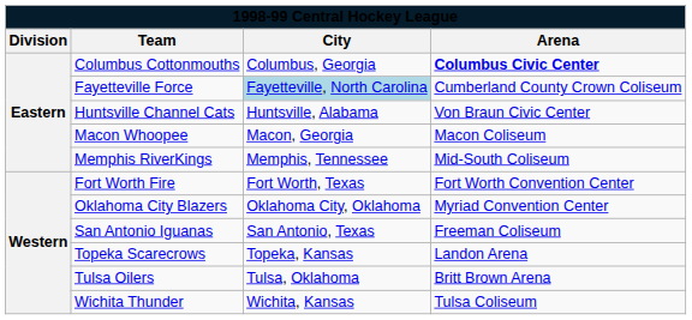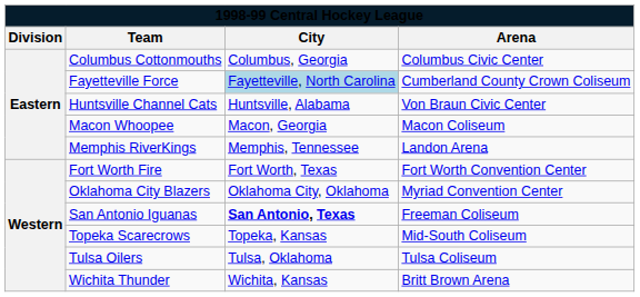 <table class="wikitable" style="width:auto">
 <tr>
 <td bgcolor="#051C2C" align="center" colspan="5"><strong><span>1998-99 Central Hockey League</span></strong></td>
 </tr>
 <tr>
 <th>Division</th>
 <th>Team</th>
 <th>City</th>
 <th>Arena</th>
 </tr>
 <tr>
 <th rowspan="5">Eastern</th>
 <td><a href='#'>Columbus Cottonmouths</a></td>
 <td><a href='#'>Columbus</a>, <a href='#'>Georgia</a></td>
-<td><strong><a href='#'>Columbus Civic Center</a></strong></td>
+<td><a href='#'>Columbus Civic Center</a></td>
 </tr>
 <tr>
 <td><a href='#'>Fayetteville Force</a></td>
 <td style="background: lightblue;"><a href='#'>Fayetteville</a>, <a href='#'>North Carolina</a></td>
 <td><a href='#'>Cumberland County Crown Coliseum</a></td>
 </tr>
 <tr>
 <td><a href='#'>Huntsville Channel Cats</a></td>
 <td><a href='#'>Huntsville</a>, <a href='#'>Alabama</a></td>
 <td><a href='#'>Von Braun Civic Center</a></td>
 </tr>
 <tr>
 <td><a href='#'>Macon Whoopee</a></td>
 <td><a href='#'>Macon</a>, <a href='#'>Georgia</a></td>
 <td><a href='#'>Macon Coliseum</a></td>
 </tr>
 <tr>
 <td><a href='#'>Memphis RiverKings</a></td>
 <td><a href='#'>Memphis</a>, <a href='#'>Tennessee</a></td>
-<td><a href='#'>Mid-South Coliseum</a></td>
+<td><a href='#'>Landon Arena</a></td>
 </tr>
 <tr>
 <th rowspan="6">Western</th>
 <td><a href='#'>Fort Worth Fire</a></td>
 <td><a href='#'>Fort Worth</a>, <a href='#'>Texas</a></td>
 <td><a href='#'>Fort Worth Convention Center</a></td>
 </tr>
 <tr>
 <td><a href='#'>Oklahoma City Blazers</a></td>
 <td><a href='#'>Oklahoma City</a>, <a href='#'>Oklahoma</a></td>
 <td><a href='#'>Myriad Convention Center</a></td>
 </tr>
 <tr>
 <td><a href='#'>San Antonio Iguanas</a></td>
-<td><a href='#'>San Antonio</a>, <a href='#'>Texas</a></td>
+<td><strong><a href='#'>San Antonio</a>, <a href='#'>Texas</a></strong></td>
 <td><a href='#'>Freeman Coliseum</a></td>
 </tr>
 <tr>
 <td><a href='#'>Topeka Scarecrows</a></td>
 <td><a href='#'>Topeka</a>, <a href='#'>Kansas</a></td>
-<td><a href='#'>Landon Arena</a></td>
+<td><a href='#'>Mid-South Coliseum</a></td>
 </tr>
 <tr>
 <td><a href='#'>Tulsa Oilers</a></td>
 <td><a href='#'>Tulsa</a>, <a href='#'>Oklahoma</a></td>
-<td><a href='#'>Britt Brown Arena</a></td>
+<td><a href='#'>Tulsa Coliseum</a></td>
 </tr>
 <tr>
 <td><a href='#'>Wichita Thunder</a></td>
 <td><a href='#'>Wichita</a>, <a href='#'>Kansas</a></td>
-<td><a href='#'>Tulsa Coliseum</a></td>
+<td><a href='#'>Britt Brown Arena</a></td>
 </tr>
 </table>
